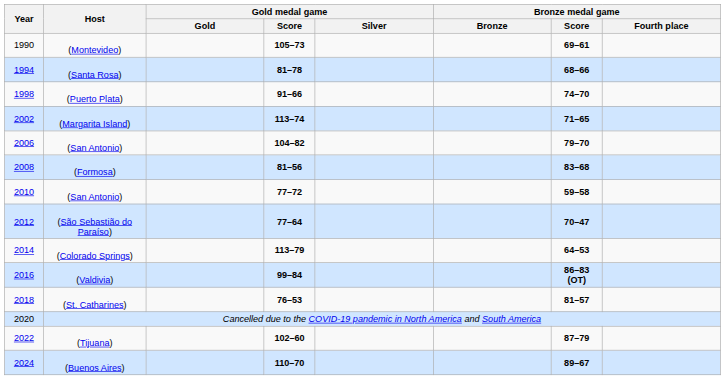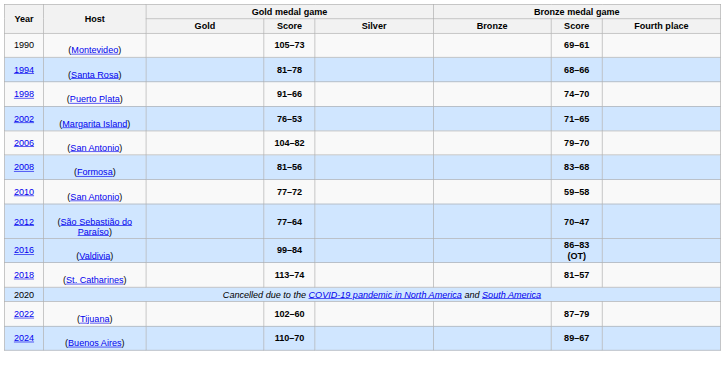 <table class=wikitable style="text-align:center; font-size:90%; width:90%">
 <tr>
 <th rowspan=2 width=5%>Year</th>
 <th rowspan=2 width=13%>Host</th>
 <th colspan=3>Gold medal game</th>
 <th colspan=3>Bronze medal game</th>
 </tr>
 <tr>
 <th width=15%>Gold</th>
 <th width=6.5%>Score</th>
 <th width=15%>Silver</th>
 <th width=15%>Bronze</th>
 <th width=6.5%>Score</th>
 <th width=15%>Fourth place</th>
 </tr>
 <tr>
 <td>1990</td>
 <td><br>(<a href='#'>Montevideo</a>)</td>
 <td><strong></strong></td>
 <td><strong>105–73</strong></td>
 <td></td>
 <td></td>
 <td><strong>69–61</strong></td>
 <td></td>
 </tr>
 <tr bgcolor=#D0E6FF>
 <td><a href='#'>1994</a></td>
 <td><br>(<a href='#'>Santa Rosa</a>)</td>
 <td><strong></strong></td>
 <td><strong>81–78</strong></td>
 <td></td>
 <td></td>
 <td><strong>68–66</strong></td>
 <td></td>
 </tr>
 <tr>
 <td><a href='#'>1998</a></td>
 <td><br>(<a href='#'>Puerto Plata</a>)</td>
 <td><strong></strong></td>
 <td><strong>91–66</strong></td>
 <td></td>
 <td></td>
 <td><strong>74–70</strong></td>
 <td></td>
 </tr>
 <tr bgcolor=#D0E6FF>
 <td><a href='#'>2002</a></td>
 <td><br>(<a href='#'>Margarita Island</a>)</td>
 <td><strong></strong></td>
-<td><strong>113–74</strong></td>
+<td><strong>76–53</strong></td>
 <td></td>
 <td></td>
 <td><strong>71–65</strong></td>
 <td></td>
 </tr>
 <tr>
 <td><a href='#'>2006</a></td>
 <td><br>(<a href='#'>San Antonio</a>)</td>
 <td><strong></strong></td>
 <td><strong>104–82</strong></td>
 <td></td>
 <td></td>
 <td><strong>79–70</strong></td>
 <td></td>
 </tr>
 <tr bgcolor=#D0E6FF>
 <td><a href='#'>2008</a></td>
 <td><br>(<a href='#'>Formosa</a>)</td>
 <td><strong></strong></td>
 <td><strong>81–56</strong></td>
 <td></td>
 <td></td>
 <td><strong>83–68</strong></td>
 <td></td>
 </tr>
 <tr>
 <td><a href='#'>2010</a></td>
 <td><br>(<a href='#'>San Antonio</a>)</td>
 <td><strong></strong></td>
 <td><strong>77–72</strong></td>
 <td></td>
 <td></td>
 <td><strong>59–58</strong></td>
 <td></td>
 </tr>
 <tr bgcolor=#D0E6FF>
 <td><a href='#'>2012</a></td>
 <td><br>(<a href='#'>São Sebastião do Paraíso</a>)</td>
 <td><strong></strong></td>
 <td><strong>77–64</strong></td>
 <td></td>
 <td></td>
 <td><strong>70–47</strong></td>
 <td></td>
 </tr>
-<tr>
-<td><a href='#'>2014</a></td>
-<td><br>(<a href='#'>Colorado Springs</a>)</td>
-<td><strong></strong></td>
-<td><strong>113–79</strong></td>
-<td></td>
-<td></td>
-<td><strong>64–53</strong></td>
-<td></td>
-</tr>
 <tr bgcolor=#D0E6FF>
 <td><a href='#'>2016</a></td>
 <td><br>(<a href='#'>Valdivia</a>)</td>
 <td><strong></strong></td>
 <td><strong>99–84</strong></td>
 <td></td>
 <td></td>
 <td><strong>86–83<br>(OT)</strong></td>
 <td></td>
 </tr>
 <tr>
 <td><a href='#'>2018</a></td>
 <td><br>(<a href='#'>St. Catharines</a>)</td>
 <td><strong></strong></td>
-<td><strong>76–53</strong></td>
+<td><strong>113–74</strong></td>
 <td></td>
 <td></td>
 <td><strong>81–57</strong></td>
 <td></td>
 </tr>
 <tr bgcolor=#D0E6FF>
 <td>2020</td>
 <td colspan=7><em>Cancelled due to the <a href='#'>COVID-19 pandemic in North America</a> and <a href='#'>South America</a></em></td>
 </tr>
 <tr>
 <td><a href='#'>2022</a></td>
 <td><br>(<a href='#'>Tijuana</a>)</td>
 <td><strong></strong></td>
 <td><strong>102–60</strong></td>
 <td></td>
 <td></td>
 <td><strong>87–79</strong></td>
 <td></td>
 </tr>
 <tr bgcolor=#D0E6FF>
 <td><a href='#'>2024</a></td>
 <td><br>(<a href='#'>Buenos Aires</a>)</td>
 <td><strong></strong></td>
 <td><strong>110–70</strong></td>
 <td></td>
 <td></td>
 <td><strong>89–67</strong></td>
 <td></td>
 </tr>
 </table>
